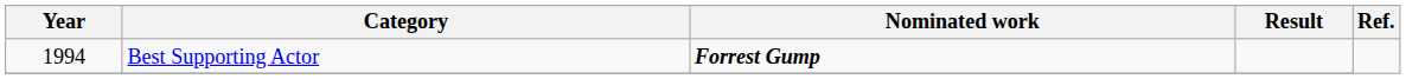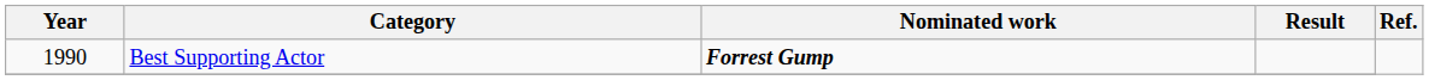 <table class=wikitable>
 <tr>
 <th scope="col" style="width:5em;">Year</th>
 <th scope="col" style="width:26em;">Category</th>
 <th scope="col" style="width:25em;">Nominated work</th>
 <th scope="col" style="width:5em;">Result</th>
 <th>Ref.</th>
 </tr>
 <tr>
-<td style="text-align:center;">1994</td>
+<td style="text-align:center;">1990</td>
 <td><a href='#'>Best Supporting Actor</a></td>
 <td><strong><em>Forrest Gump</em></strong></td>
 <td></td>
 </tr>
 <tr>
 </tr>
 </table>
